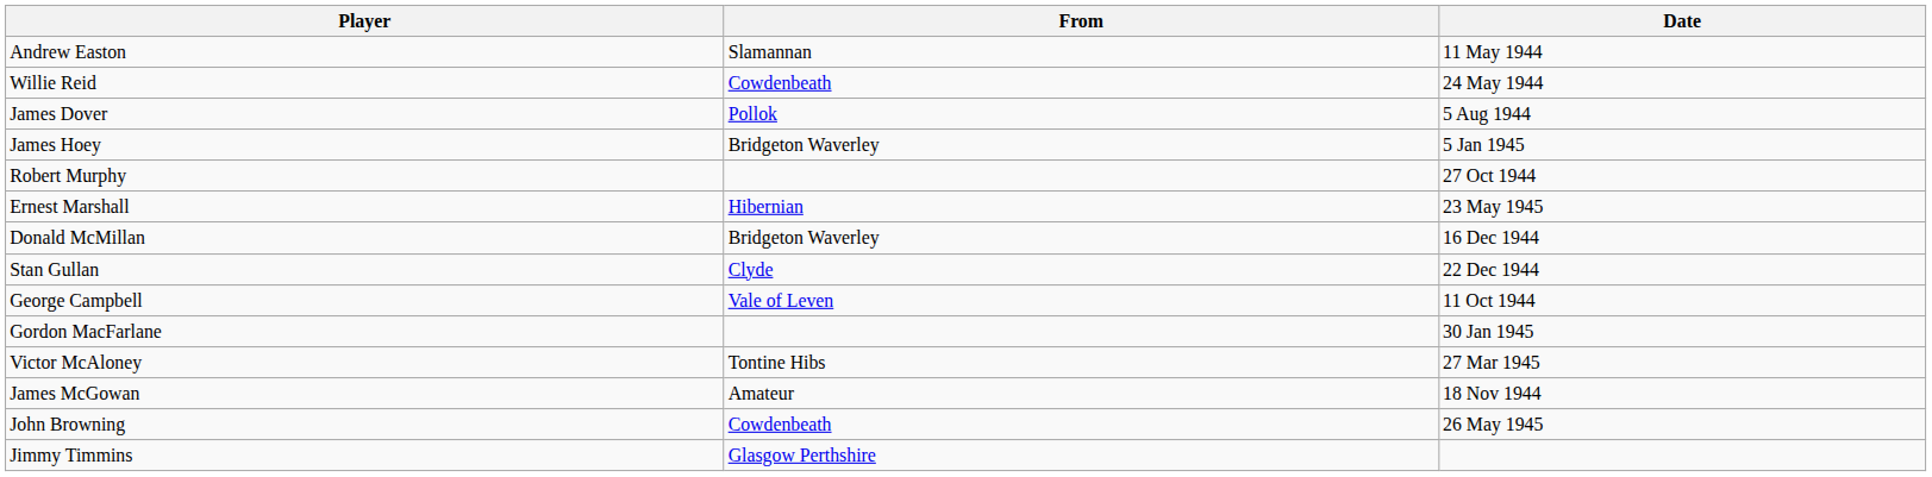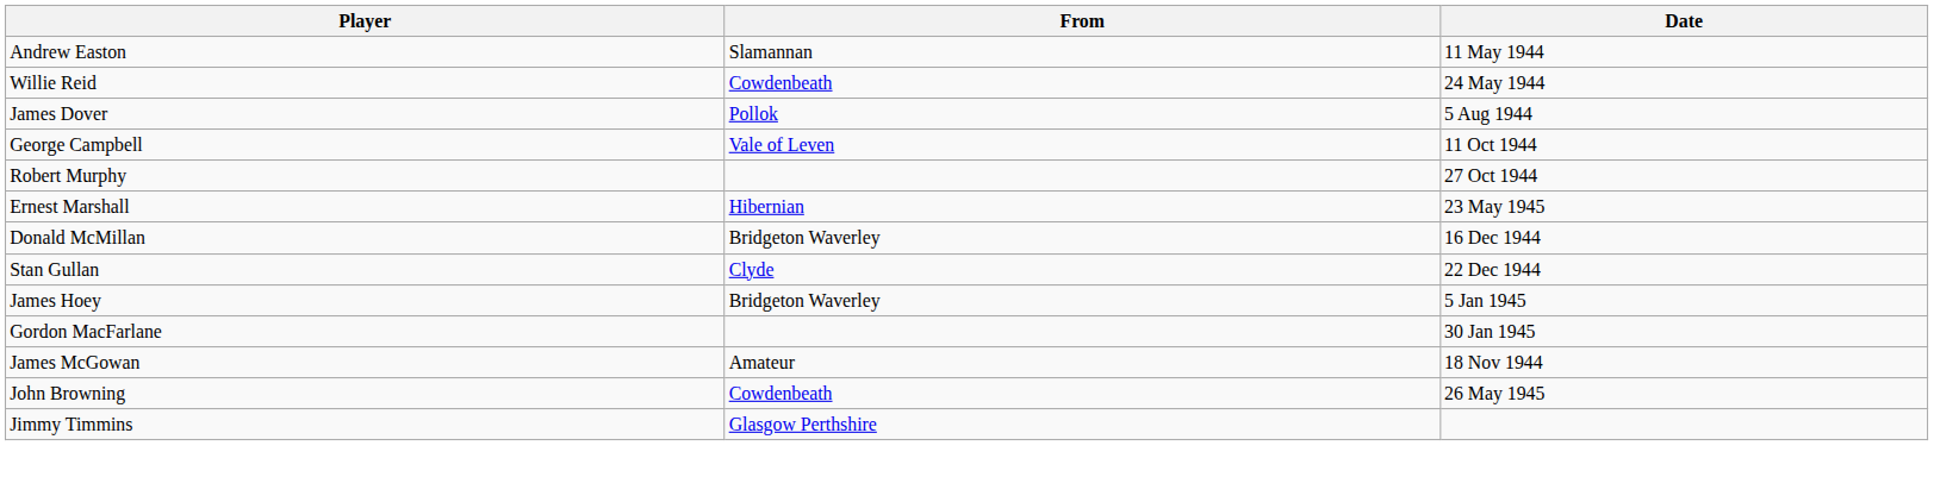 <table class="wikitable" style="text-align:center; font-size:95%;width:98%; text-align:left">
 <tr>
 <th>Player</th>
 <th>From</th>
 <th>Date</th>
 </tr>
 <tr>
 <td> Andrew Easton</td>
 <td> Slamannan</td>
 <td>11 May  1944</td>
 </tr>
 <tr>
 <td> Willie Reid</td>
 <td> <a href='#'>Cowdenbeath</a></td>
 <td>24 May 1944</td>
 </tr>
 <tr>
 <td> James Dover</td>
 <td> <a href='#'>Pollok</a></td>
 <td>5 Aug 1944</td>
 </tr>
 <tr>
-<td> James Hoey</td>
-<td> Bridgeton Waverley</td>
-<td>5 Jan 1945</td>
+<td> George Campbell</td>
+<td> <a href='#'>Vale of Leven</a></td>
+<td>11 Oct 1944</td>
 </tr>
 <tr>
 <td> Robert Murphy</td>
 <td></td>
 <td>27 Oct 1944</td>
 </tr>
 <tr>
 <td> Ernest Marshall</td>
 <td> <a href='#'>Hibernian</a></td>
 <td>23 May 1945</td>
 </tr>
 <tr>
 <td> Donald McMillan</td>
 <td> Bridgeton Waverley</td>
 <td>16 Dec 1944</td>
 </tr>
 <tr>
 <td> Stan Gullan</td>
 <td> <a href='#'>Clyde</a></td>
 <td>22 Dec 1944</td>
 </tr>
 <tr>
-<td> George Campbell</td>
-<td> <a href='#'>Vale of Leven</a></td>
-<td>11 Oct 1944</td>
+<td> James Hoey</td>
+<td> Bridgeton Waverley</td>
+<td>5 Jan 1945</td>
 </tr>
 <tr>
 <td> Gordon MacFarlane</td>
 <td></td>
 <td>30 Jan 1945</td>
-</tr>
-<tr>
-<td> Victor McAloney</td>
-<td> Tontine Hibs</td>
-<td>27 Mar  1945</td>
 </tr>
 <tr>
 <td> James McGowan</td>
 <td> Amateur</td>
 <td>18 Nov 1944</td>
 </tr>
 <tr>
 <td> John Browning</td>
 <td> <a href='#'>Cowdenbeath</a></td>
 <td>26 May 1945</td>
 </tr>
 <tr>
 <td> Jimmy Timmins</td>
 <td> <a href='#'>Glasgow Perthshire</a></td>
 <td></td>
 </tr>
 </table>
